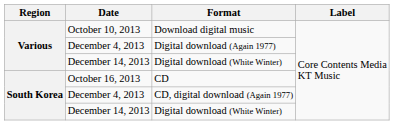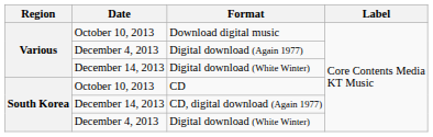 <table class="wikitable plainrowheaders">
 <tr>
 <th scope="col">Region</th>
 <th>Date</th>
 <th>Format</th>
 <th>Label</th>
 </tr>
 <tr>
 <th rowspan="3" scope="row">Various</th>
 <td>October 10, 2013</td>
 <td>Download digital music</td>
 <td rowspan="6">Core Contents Media<br>KT Music</td>
 </tr>
 <tr>
 <td>December 4, 2013</td>
 <td>Digital download <small>(Again 1977)</small></td>
 </tr>
 <tr>
 <td>December 14, 2013</td>
 <td>Digital download <small>(White Winter)</small></td>
 </tr>
 <tr>
 <th rowspan="3" scope="row">South Korea</th>
-<td>October 16, 2013</td>
+<td>October 10, 2013</td>
 <td>CD</td>
 </tr>
 <tr>
-<td>December 4, 2013</td>
+<td>December 14, 2013</td>
 <td>CD, digital download <small>(Again 1977)</small></td>
 </tr>
 <tr>
-<td>December 14, 2013</td>
+<td>December 4, 2013</td>
 <td>Digital download <small>(White Winter)</small></td>
 </tr>
 </table>
